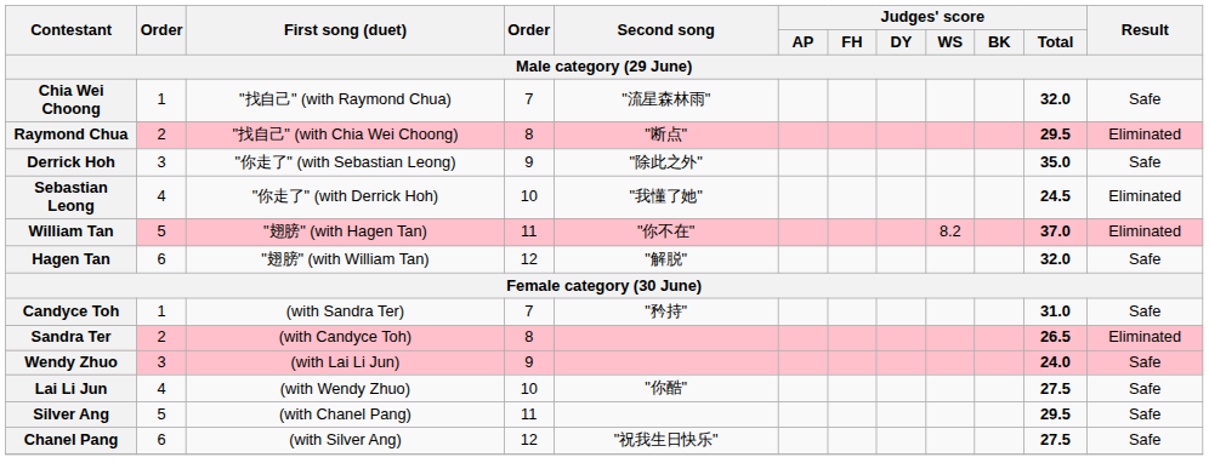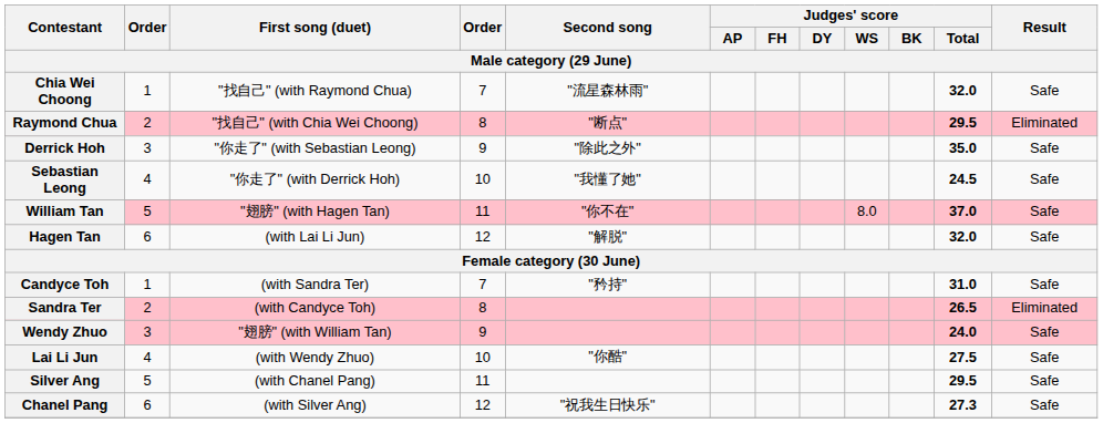 <table class="wikitable plainrowheaders" style="text-align:center;">
 <tr>
 <th rowspan=2 scope="col" style="width:8em;">Contestant</th>
 <th rowspan=2 scope="col">Order</th>
 <th rowspan=2 scope="col" style="width:20em;">First song (duet)</th>
 <th rowspan=2 scope="col">Order</th>
 <th rowspan=2 scope="col" style="width:14em;">Second song</th>
 <th colspan=6 scope="col">Judges' score</th>
 <th rowspan=2 scope="col" style="width:7em;">Result</th>
 </tr>
 <tr>
 <th style="width:2.7em;">AP</th>
 <th style="width:2.7em;">FH</th>
 <th style="width:2.7em;">DY</th>
 <th style="width:2.7em;">WS</th>
 <th style="width:2.7em;">BK</th>
 <th style="width:3.6em;">Total</th>
 </tr>
 <tr>
 <th colspan=12>Male category (29 June)</th>
 </tr>
 <tr>
 <th scope="row">Chia Wei Choong</th>
 <td>1</td>
 <td>"找自己" (with Raymond Chua)</td>
 <td>7</td>
 <td>"流星森林雨"</td>
 <td></td>
 <td></td>
 <td></td>
 <td></td>
 <td></td>
 <td><strong>32.0</strong></td>
 <td>Safe</td>
 </tr>
 <tr style="background:pink;">
 <th scope="row">Raymond Chua</th>
 <td>2</td>
 <td>"找自己" (with Chia Wei Choong)</td>
 <td>8</td>
 <td>"断点"</td>
 <td></td>
 <td></td>
 <td></td>
 <td></td>
 <td></td>
 <td><strong>29.5</strong></td>
 <td>Eliminated</td>
 </tr>
 <tr>
 <th scope="row">Derrick Hoh</th>
 <td>3</td>
 <td>"你走了" (with Sebastian Leong)</td>
 <td>9</td>
 <td>"除此之外"</td>
 <td></td>
 <td></td>
 <td></td>
 <td></td>
 <td></td>
 <td><strong>35.0</strong></td>
 <td>Safe</td>
 </tr>
 <tr>
 <th scope="row">Sebastian Leong</th>
 <td>4</td>
 <td>"你走了" (with Derrick Hoh)</td>
 <td>10</td>
 <td>"我懂了她"</td>
 <td></td>
 <td></td>
 <td></td>
 <td></td>
 <td></td>
 <td><strong>24.5</strong></td>
-<td>Eliminated</td>
+<td>Safe</td>
 </tr>
 <tr style="background:pink;">
 <th scope="row">William Tan</th>
 <td>5</td>
 <td>"翅膀" (with Hagen Tan)</td>
 <td>11</td>
 <td>"你不在"</td>
 <td></td>
 <td></td>
 <td></td>
-<td>8.2</td>
+<td>8.0</td>
 <td></td>
 <td><strong>37.0</strong></td>
-<td>Eliminated</td>
+<td>Safe</td>
 </tr>
 <tr>
 <th scope="row">Hagen Tan</th>
 <td>6</td>
-<td>"翅膀" (with William Tan)</td>
+<td>(with Lai Li Jun)</td>
 <td>12</td>
 <td>"解脱"</td>
 <td></td>
 <td></td>
 <td></td>
 <td></td>
 <td></td>
 <td><strong>32.0</strong></td>
 <td>Safe</td>
 </tr>
 <tr>
 <th colspan=12>Female category (30 June)</th>
 </tr>
 <tr>
 <th scope="row">Candyce Toh</th>
 <td>1</td>
 <td>(with Sandra Ter)</td>
 <td>7</td>
 <td>"矜持"</td>
 <td></td>
 <td></td>
 <td></td>
 <td></td>
 <td></td>
 <td><strong>31.0</strong></td>
 <td>Safe</td>
 </tr>
 <tr style="background:pink;">
 <th scope="row">Sandra Ter</th>
 <td>2</td>
 <td>(with Candyce Toh)</td>
 <td>8</td>
 <td></td>
 <td></td>
 <td></td>
 <td></td>
 <td></td>
 <td></td>
 <td><strong>26.5</strong></td>
 <td>Eliminated</td>
 </tr>
 <tr style="background:pink;">
 <th scope="row">Wendy Zhuo</th>
 <td>3</td>
-<td>(with Lai Li Jun)</td>
+<td>"翅膀" (with William Tan)</td>
 <td>9</td>
 <td></td>
 <td></td>
 <td></td>
 <td></td>
 <td></td>
 <td></td>
 <td><strong>24.0</strong></td>
 <td>Safe</td>
 </tr>
 <tr>
 <th scope="row">Lai Li Jun</th>
 <td>4</td>
 <td>(with Wendy Zhuo)</td>
 <td>10</td>
 <td>"你酷"</td>
 <td></td>
 <td></td>
 <td></td>
 <td></td>
 <td></td>
 <td><strong>27.5</strong></td>
 <td>Safe</td>
 </tr>
 <tr>
 <th scope="row">Silver Ang</th>
 <td>5</td>
 <td>(with Chanel Pang)</td>
 <td>11</td>
 <td></td>
 <td></td>
 <td></td>
 <td></td>
 <td></td>
 <td></td>
 <td><strong>29.5</strong></td>
 <td>Safe</td>
 </tr>
 <tr>
 <th scope="row">Chanel Pang</th>
 <td>6</td>
 <td>(with Silver Ang)</td>
 <td>12</td>
 <td>"祝我生日快乐"</td>
 <td></td>
 <td></td>
 <td></td>
 <td></td>
 <td></td>
-<td><strong>27.5</strong></td>
+<td><strong>27.3</strong></td>
 <td>Safe</td>
 </tr>
 <tr>
 </tr>
 </table>
